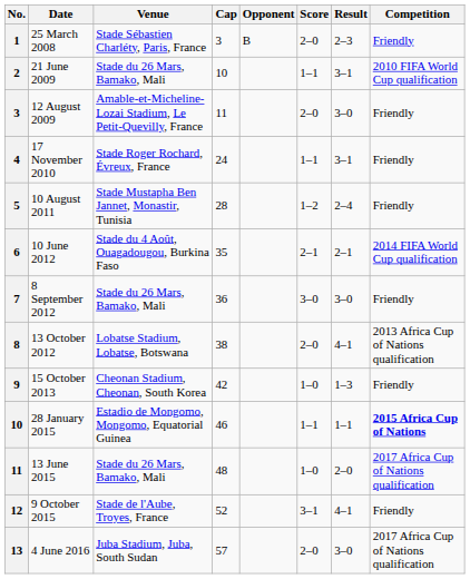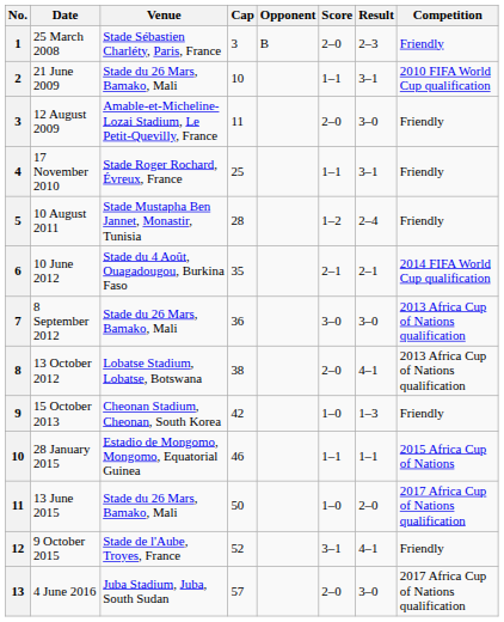 <table class="wikitable sortable plainrowheaders">
 <tr>
 <th scope=col>No.</th>
 <th scope=col data-sort-type=date>Date</th>
 <th scope=col>Venue</th>
 <th scope=col>Cap</th>
 <th scope=col>Opponent</th>
 <th scope=col>Score</th>
 <th scope=col>Result</th>
 <th scope=col>Competition</th>
 </tr>
 <tr>
 <th scope=row>1</th>
 <td>25 March 2008</td>
 <td><a href='#'>Stade Sébastien Charléty</a>, <a href='#'>Paris</a>, France</td>
 <td>3</td>
 <td> B</td>
 <td>2–0</td>
 <td>2–3</td>
 <td><a href='#'>Friendly</a></td>
 </tr>
 <tr>
 <th scope=row>2</th>
 <td>21 June 2009</td>
 <td><a href='#'>Stade du 26 Mars</a>, <a href='#'>Bamako</a>, Mali</td>
 <td>10</td>
 <td></td>
 <td>1–1</td>
 <td>3–1</td>
 <td><a href='#'>2010 FIFA World Cup qualification</a></td>
 </tr>
 <tr>
 <th scope=row>3</th>
 <td>12 August 2009</td>
 <td><a href='#'>Amable-et-Micheline-Lozai Stadium</a>, <a href='#'>Le Petit-Quevilly</a>, France</td>
 <td>11</td>
 <td></td>
 <td>2–0</td>
 <td>3–0</td>
 <td>Friendly</td>
 </tr>
 <tr>
 <th scope=row>4</th>
 <td>17 November 2010</td>
 <td><a href='#'>Stade Roger Rochard</a>, <a href='#'>Évreux</a>, France</td>
-<td>24</td>
+<td>25</td>
 <td></td>
 <td>1–1</td>
 <td>3–1</td>
 <td>Friendly</td>
 </tr>
 <tr>
 <th scope=row>5</th>
 <td>10 August 2011</td>
 <td><a href='#'>Stade Mustapha Ben Jannet</a>, <a href='#'>Monastir</a>, Tunisia</td>
 <td>28</td>
 <td></td>
 <td>1–2</td>
 <td>2–4</td>
 <td>Friendly</td>
 </tr>
 <tr>
 <th scope=row>6</th>
 <td>10 June 2012</td>
 <td><a href='#'>Stade du 4 Août</a>, <a href='#'>Ouagadougou</a>, Burkina Faso</td>
 <td>35</td>
 <td></td>
 <td>2–1</td>
 <td>2–1</td>
 <td><a href='#'>2014 FIFA World Cup qualification</a></td>
 </tr>
 <tr>
 <th scope=row>7</th>
 <td>8 September 2012</td>
 <td><a href='#'>Stade du 26 Mars</a>, <a href='#'>Bamako</a>, Mali</td>
 <td>36</td>
 <td></td>
 <td>3–0</td>
 <td>3–0</td>
-<td>Friendly</td>
+<td><a href='#'>2013 Africa Cup of Nations qualification</a></td>
 </tr>
 <tr>
 <th scope=row>8</th>
 <td>13 October 2012</td>
 <td><a href='#'>Lobatse Stadium</a>, <a href='#'>Lobatse</a>, Botswana</td>
 <td>38</td>
 <td></td>
 <td>2–0</td>
 <td>4–1</td>
 <td>2013 Africa Cup of Nations qualification</td>
 </tr>
 <tr>
 <th scope=row>9</th>
 <td>15 October 2013</td>
 <td><a href='#'>Cheonan Stadium</a>, <a href='#'>Cheonan</a>, South Korea</td>
 <td>42</td>
 <td></td>
 <td>1–0</td>
 <td>1–3</td>
 <td>Friendly</td>
 </tr>
 <tr>
 <th scope=row>10</th>
 <td>28 January 2015</td>
 <td><a href='#'>Estadio de Mongomo</a>, <a href='#'>Mongomo</a>, Equatorial Guinea</td>
 <td>46</td>
 <td></td>
 <td>1–1</td>
 <td>1–1</td>
-<td><strong><a href='#'>2015 Africa Cup of Nations</a></strong></td>
+<td><a href='#'>2015 Africa Cup of Nations</a></td>
 </tr>
 <tr>
 <th scope=row>11</th>
 <td>13 June 2015</td>
 <td><a href='#'>Stade du 26 Mars</a>, <a href='#'>Bamako</a>, Mali</td>
-<td>48</td>
+<td>50</td>
 <td></td>
 <td>1–0</td>
 <td>2–0</td>
 <td><a href='#'>2017 Africa Cup of Nations qualification</a></td>
 </tr>
 <tr>
 <th scope=row>12</th>
 <td>9 October 2015</td>
 <td><a href='#'>Stade de l'Aube</a>, <a href='#'>Troyes</a>, France</td>
 <td>52</td>
 <td></td>
 <td>3–1</td>
 <td>4–1</td>
 <td>Friendly</td>
 </tr>
 <tr>
 <th scope=row>13</th>
 <td>4 June 2016</td>
 <td><a href='#'>Juba Stadium</a>, <a href='#'>Juba</a>, South Sudan</td>
 <td>57</td>
 <td></td>
 <td>2–0</td>
 <td>3–0</td>
 <td>2017 Africa Cup of Nations qualification</td>
 </tr>
 </table>
